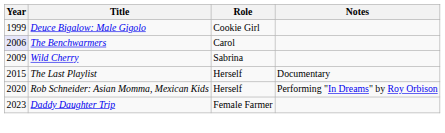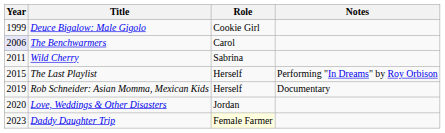 <table class="wikitable sortable">
 <tr>
 <th>Year</th>
 <th>Title</th>
 <th>Role</th>
 <th>Notes</th>
 </tr>
 <tr>
 <td>1999</td>
 <td><em><a href='#'>Deuce Bigalow: Male Gigolo</a></em></td>
 <td>Cookie Girl</td>
 <td></td>
 </tr>
 <tr>
 <td style="background: lavender;">2006</td>
 <td><em><a href='#'>The Benchwarmers</a></em></td>
 <td>Carol</td>
 <td></td>
 </tr>
 <tr>
-<td>2009</td>
+<td>2011</td>
 <td><em><a href='#'>Wild Cherry</a></em></td>
 <td>Sabrina</td>
 <td></td>
 </tr>
 <tr>
 <td>2015</td>
 <td><em>The Last Playlist</em></td>
 <td>Herself</td>
+<td>Performing "<a href='#'>In Dreams</a>" by <a href='#'>Roy Orbison</a></td>
+</tr>
+<tr>
+<td>2019</td>
+<td><em>Rob Schneider: Asian Momma, Mexican Kids</em></td>
+<td>Herself</td>
 <td>Documentary</td>
 </tr>
 <tr>
 <td>2020</td>
-<td><em>Rob Schneider: Asian Momma, Mexican Kids</em></td>
-<td>Herself</td>
-<td>Performing "<a href='#'>In Dreams</a>" by <a href='#'>Roy Orbison</a></td>
+<td><em><a href='#'>Love, Weddings & Other Disasters</a></em></td>
+<td>Jordan</td>
+<td></td>
 </tr>
 <tr>
 <td>2023</td>
 <td><em><a href='#'>Daddy Daughter Trip</a></em></td>
-<td>Female Farmer</td>
+<td style="background: lightyellow;">Female Farmer</td>
 <td></td>
 </tr>
 </table>
